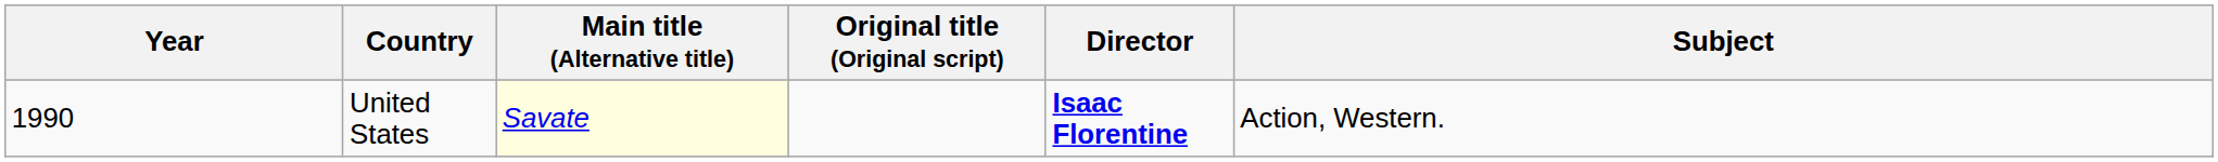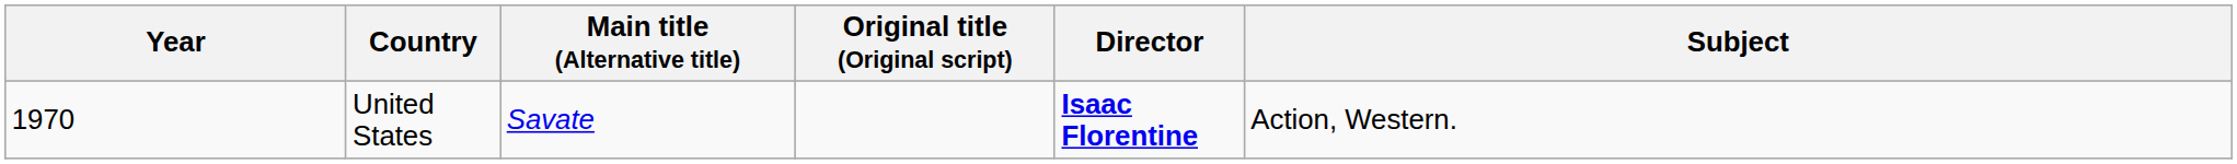 <table class="wikitable sortable" style="width:100%;">
 <tr>
 <th>Year</th>
 <th width= 80>Country</th>
 <th class="unsortable" style="width:160px;">Main title<br><small>(Alternative title)</small></th>
 <th class="unsortable" style="width:140px;">Original title<br><small>(Original script)</small></th>
 <th width=100>Director</th>
 <th class="unsortable">Subject</th>
 </tr>
 <tr>
-<td>1990</td>
+<td>1970</td>
 <td>United States</td>
-<td style="background: lightyellow;"><em><a href='#'>Savate</a></em></td>
+<td><em><a href='#'>Savate</a></em></td>
 <td></td>
 <td><strong><a href='#'>Isaac Florentine</a></strong></td>
 <td>Action, Western.</td>
 </tr>
 </table>
